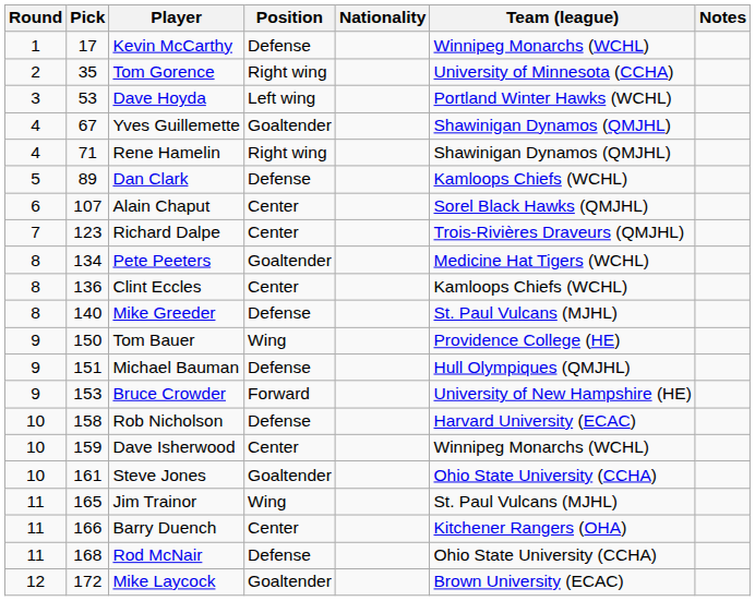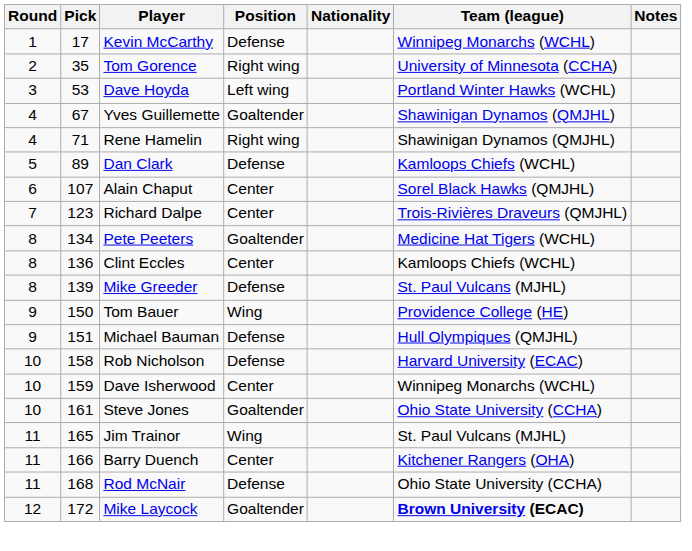 <table class="wikitable">
 <tr>
 <th>Round</th>
 <th>Pick</th>
 <th>Player</th>
 <th>Position</th>
 <th>Nationality</th>
 <th>Team (league)</th>
 <th>Notes</th>
 </tr>
 <tr>
 <td style="text-align:center">1</td>
 <td style="text-align:center">17</td>
 <td><a href='#'>Kevin McCarthy</a></td>
 <td>Defense</td>
 <td></td>
 <td><a href='#'>Winnipeg Monarchs</a> (<a href='#'>WCHL</a>)</td>
 <td></td>
 </tr>
 <tr>
 <td style="text-align:center">2</td>
 <td style="text-align:center">35</td>
 <td><a href='#'>Tom Gorence</a></td>
 <td>Right wing</td>
 <td></td>
 <td><a href='#'>University of Minnesota</a> (<a href='#'>CCHA</a>)</td>
 <td></td>
 </tr>
 <tr>
 <td style="text-align:center">3</td>
 <td style="text-align:center">53</td>
 <td><a href='#'>Dave Hoyda</a></td>
 <td>Left wing</td>
 <td></td>
 <td><a href='#'>Portland Winter Hawks</a> (WCHL)</td>
 <td></td>
 </tr>
 <tr>
 <td style="text-align:center">4</td>
 <td style="text-align:center">67</td>
 <td>Yves Guillemette</td>
 <td>Goaltender</td>
 <td></td>
 <td><a href='#'>Shawinigan Dynamos</a> (<a href='#'>QMJHL</a>)</td>
 <td></td>
 </tr>
 <tr>
 <td style="text-align:center">4</td>
 <td style="text-align:center">71</td>
 <td>Rene Hamelin</td>
 <td>Right wing</td>
 <td></td>
 <td>Shawinigan Dynamos (QMJHL)</td>
 <td></td>
 </tr>
 <tr>
 <td style="text-align:center">5</td>
 <td style="text-align:center">89</td>
 <td><a href='#'>Dan Clark</a></td>
 <td>Defense</td>
 <td></td>
 <td><a href='#'>Kamloops Chiefs</a> (WCHL)</td>
 <td></td>
 </tr>
 <tr>
 <td style="text-align:center">6</td>
 <td style="text-align:center">107</td>
 <td>Alain Chaput</td>
 <td>Center</td>
 <td></td>
 <td><a href='#'>Sorel Black Hawks</a> (QMJHL)</td>
 <td></td>
 </tr>
 <tr>
 <td style="text-align:center">7</td>
 <td style="text-align:center">123</td>
 <td>Richard Dalpe</td>
 <td>Center</td>
 <td></td>
 <td><a href='#'>Trois-Rivières Draveurs</a> (QMJHL)</td>
 <td></td>
 </tr>
 <tr>
 <td style="text-align:center">8</td>
 <td style="text-align:center">134</td>
 <td><a href='#'>Pete Peeters</a></td>
 <td>Goaltender</td>
 <td></td>
 <td><a href='#'>Medicine Hat Tigers</a> (WCHL)</td>
 <td></td>
 </tr>
 <tr>
 <td style="text-align:center">8</td>
 <td style="text-align:center">136</td>
 <td>Clint Eccles</td>
 <td>Center</td>
 <td></td>
 <td>Kamloops Chiefs (WCHL)</td>
 <td></td>
 </tr>
 <tr>
 <td style="text-align:center">8</td>
-<td style="text-align:center">140</td>
+<td style="text-align:center">139</td>
 <td><a href='#'>Mike Greeder</a></td>
 <td>Defense</td>
 <td></td>
 <td><a href='#'>St. Paul Vulcans</a> (MJHL)</td>
 <td></td>
 </tr>
 <tr>
 <td style="text-align:center">9</td>
 <td style="text-align:center">150</td>
 <td>Tom Bauer</td>
 <td>Wing</td>
 <td></td>
 <td><a href='#'>Providence College</a> (<a href='#'>HE</a>)</td>
 <td></td>
 </tr>
 <tr>
 <td style="text-align:center">9</td>
 <td style="text-align:center">151</td>
 <td>Michael Bauman</td>
 <td>Defense</td>
 <td></td>
 <td><a href='#'>Hull Olympiques</a> (QMJHL)</td>
-<td></td>
-</tr>
-<tr>
-<td style="text-align:center">9</td>
-<td style="text-align:center">153</td>
-<td><a href='#'>Bruce Crowder</a></td>
-<td>Forward</td>
-<td></td>
-<td><a href='#'>University of New Hampshire</a> (HE)</td>
 <td></td>
 </tr>
 <tr>
 <td style="text-align:center">10</td>
 <td style="text-align:center">158</td>
 <td>Rob Nicholson</td>
 <td>Defense</td>
 <td></td>
 <td><a href='#'>Harvard University</a> (<a href='#'>ECAC</a>)</td>
 <td></td>
 </tr>
 <tr>
 <td style="text-align:center">10</td>
 <td style="text-align:center">159</td>
 <td>Dave Isherwood</td>
 <td>Center</td>
 <td></td>
 <td>Winnipeg Monarchs (WCHL)</td>
 <td></td>
 </tr>
 <tr>
 <td style="text-align:center">10</td>
 <td style="text-align:center">161</td>
 <td>Steve Jones</td>
 <td>Goaltender</td>
 <td></td>
 <td><a href='#'>Ohio State University</a> (<a href='#'>CCHA</a>)</td>
 <td></td>
 </tr>
 <tr>
 <td style="text-align:center">11</td>
 <td style="text-align:center">165</td>
 <td>Jim Trainor</td>
 <td>Wing</td>
 <td></td>
 <td>St. Paul Vulcans (MJHL)</td>
 <td></td>
 </tr>
 <tr>
 <td style="text-align:center">11</td>
 <td style="text-align:center">166</td>
 <td>Barry Duench</td>
 <td>Center</td>
 <td></td>
 <td><a href='#'>Kitchener Rangers</a> (<a href='#'>OHA</a>)</td>
 <td></td>
 </tr>
 <tr>
 <td style="text-align:center">11</td>
 <td style="text-align:center">168</td>
 <td><a href='#'>Rod McNair</a></td>
 <td>Defense</td>
 <td></td>
 <td>Ohio State University (CCHA)</td>
 <td></td>
 </tr>
 <tr>
 <td style="text-align:center">12</td>
 <td style="text-align:center">172</td>
 <td><a href='#'>Mike Laycock</a></td>
 <td>Goaltender</td>
 <td></td>
-<td><a href='#'>Brown University</a> (ECAC)</td>
+<td><strong><a href='#'>Brown University</a> (ECAC)</strong></td>
 <td></td>
 </tr>
 </table>
